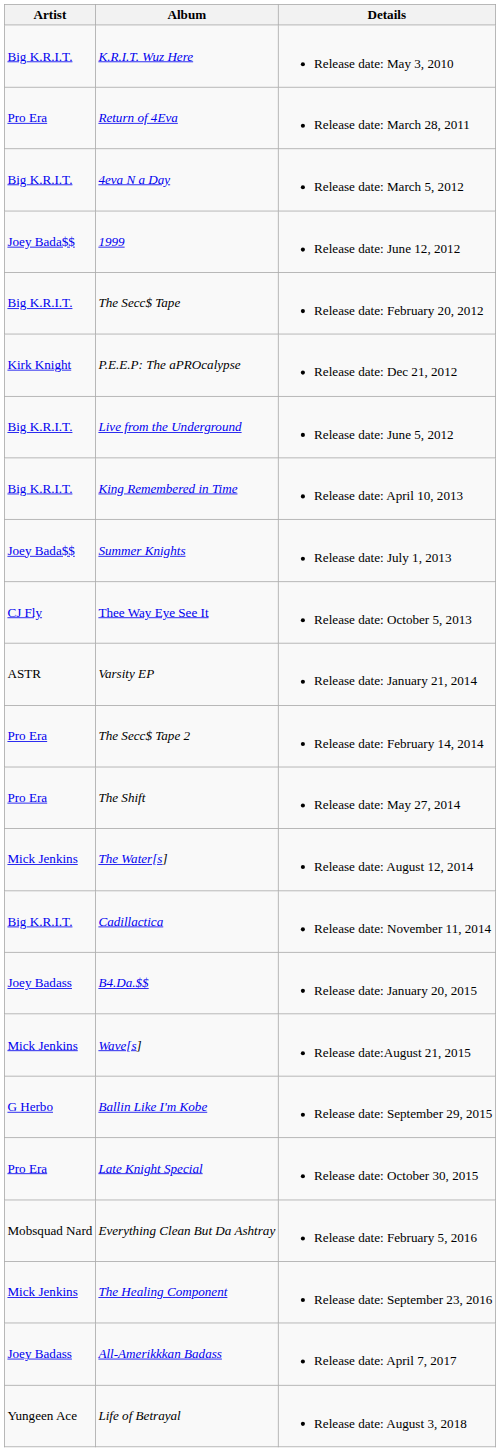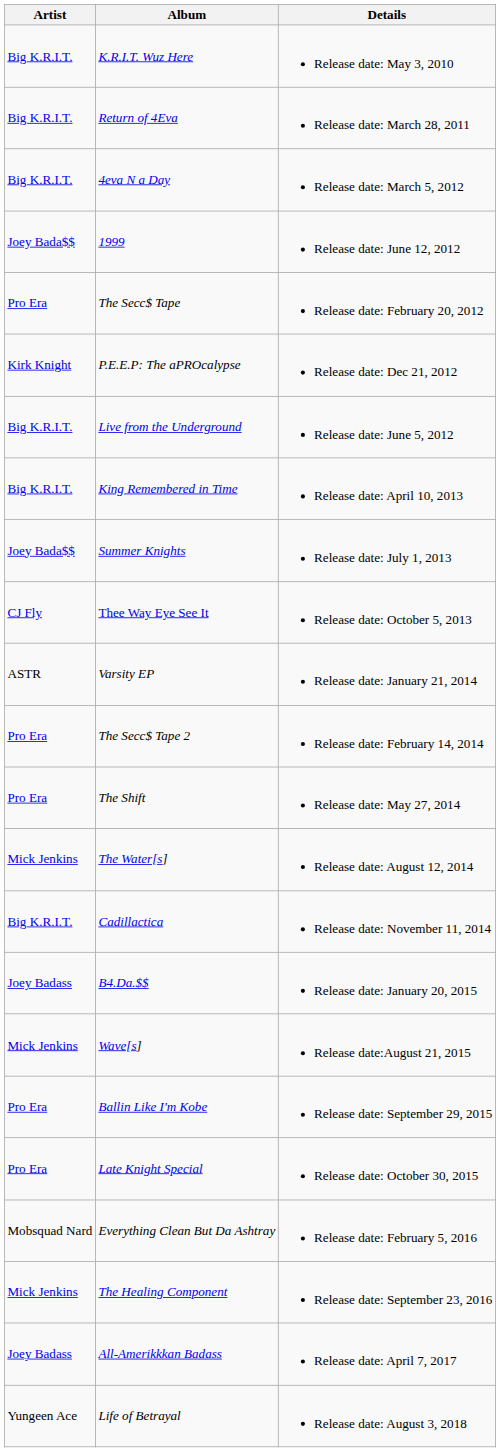 <table class="wikitable sortable">
 <tr>
 <th>Artist</th>
 <th>Album</th>
 <th class="unsortable">Details</th>
 </tr>
 <tr>
 <td><a href='#'>Big K.R.I.T.</a></td>
 <td><em><a href='#'>K.R.I.T. Wuz Here</a></em></td>
 <td><br><ul><li>Release date: May 3, 2010</li></ul></td>
 </tr>
 <tr>
-<td><a href='#'>Pro Era</a></td>
+<td><a href='#'>Big K.R.I.T.</a></td>
 <td><em><a href='#'>Return of 4Eva</a></em></td>
 <td><br><ul><li>Release date: March 28, 2011</li></ul></td>
 </tr>
 <tr>
 <td><a href='#'>Big K.R.I.T.</a></td>
 <td><em><a href='#'>4eva N a Day</a></em></td>
 <td><br><ul><li>Release date: March 5, 2012</li></ul></td>
 </tr>
 <tr>
 <td><a href='#'>Joey Bada$$</a></td>
 <td><em><a href='#'>1999</a></em></td>
 <td><br><ul><li>Release date: June 12, 2012</li></ul></td>
 </tr>
 <tr>
-<td><a href='#'>Big K.R.I.T.</a></td>
+<td><a href='#'>Pro Era</a></td>
 <td><em>The Secc$ Tape</em></td>
 <td><br><ul><li>Release date: February 20, 2012</li></ul></td>
 </tr>
 <tr>
 <td><a href='#'>Kirk Knight</a></td>
 <td><em>P.E.E.P: The aPROcalypse</em></td>
 <td><br><ul><li>Release date: Dec 21, 2012</li></ul></td>
 </tr>
 <tr>
 <td><a href='#'>Big K.R.I.T.</a></td>
 <td><em><a href='#'>Live from the Underground</a></em></td>
 <td><br><ul><li>Release date: June 5, 2012</li></ul></td>
 </tr>
 <tr>
 <td><a href='#'>Big K.R.I.T.</a></td>
 <td><em><a href='#'>King Remembered in Time</a></em></td>
 <td><br><ul><li>Release date: April 10, 2013</li></ul></td>
 </tr>
 <tr>
 <td><a href='#'>Joey Bada$$</a></td>
 <td><em><a href='#'>Summer Knights</a></em></td>
 <td><br><ul><li>Release date: July 1, 2013</li></ul></td>
 </tr>
 <tr>
 <td><a href='#'>CJ Fly</a></td>
 <td><a href='#'>Thee Way Eye See It</a></td>
 <td><br><ul><li>Release date: October 5, 2013</li></ul></td>
 </tr>
 <tr>
 <td>ASTR</td>
 <td><em>Varsity EP</em></td>
 <td><br><ul><li>Release date: January 21, 2014</li></ul></td>
 </tr>
 <tr>
 <td><a href='#'>Pro Era</a></td>
 <td><em>The Secc$ Tape 2</em></td>
 <td><br><ul><li>Release date: February 14, 2014</li></ul></td>
 </tr>
 <tr>
 <td><a href='#'>Pro Era</a></td>
 <td><em>The Shift</em></td>
 <td><br><ul><li>Release date: May 27, 2014</li></ul></td>
 </tr>
 <tr>
 <td><a href='#'>Mick Jenkins</a></td>
 <td><em><a href='#'>The Water[s</a>]</em></td>
 <td><br><ul><li>Release date: August 12, 2014</li></ul></td>
 </tr>
 <tr>
 <td><a href='#'>Big K.R.I.T.</a></td>
 <td><em><a href='#'>Cadillactica</a></em></td>
 <td><br><ul><li>Release date: November 11, 2014</li></ul></td>
 </tr>
 <tr>
 <td><a href='#'>Joey Badass</a></td>
 <td><em><a href='#'>B4.Da.$$</a></em></td>
 <td><br><ul><li>Release date: January 20, 2015</li></ul></td>
 </tr>
 <tr>
 <td><a href='#'>Mick Jenkins</a></td>
 <td><em><a href='#'>Wave[s</a>]</em></td>
 <td><br><ul><li>Release date:August 21, 2015</li></ul></td>
 </tr>
 <tr>
-<td><a href='#'>G Herbo</a></td>
+<td><a href='#'>Pro Era</a></td>
 <td><em><a href='#'>Ballin Like I'm Kobe</a></em></td>
 <td><br><ul><li>Release date: September 29, 2015</li></ul></td>
 </tr>
 <tr>
 <td><a href='#'>Pro Era</a></td>
 <td><em><a href='#'>Late Knight Special</a></em></td>
 <td><br><ul><li>Release date: October 30, 2015</li></ul></td>
 </tr>
 <tr>
 <td>Mobsquad Nard</td>
 <td><em>Everything Clean But Da Ashtray</em></td>
 <td><br><ul><li>Release date: February 5, 2016</li></ul></td>
 </tr>
 <tr>
 <td><a href='#'>Mick Jenkins</a></td>
 <td><em><a href='#'>The Healing Component</a></em></td>
 <td><br><ul><li>Release date: September 23, 2016</li></ul></td>
 </tr>
 <tr>
 <td><a href='#'>Joey Badass</a></td>
 <td><em><a href='#'>All-Amerikkkan Badass</a></em></td>
 <td><br><ul><li>Release date: April 7, 2017</li></ul></td>
 </tr>
 <tr>
 <td>Yungeen Ace</td>
 <td><em>Life of Betrayal</em></td>
 <td><br><ul><li>Release date: August 3, 2018</li></ul></td>
 </tr>
 </table>
